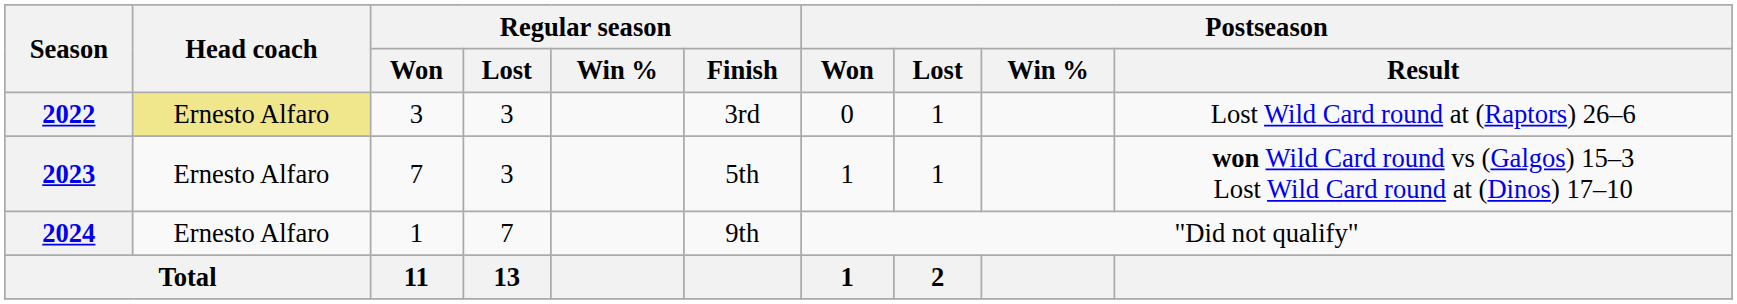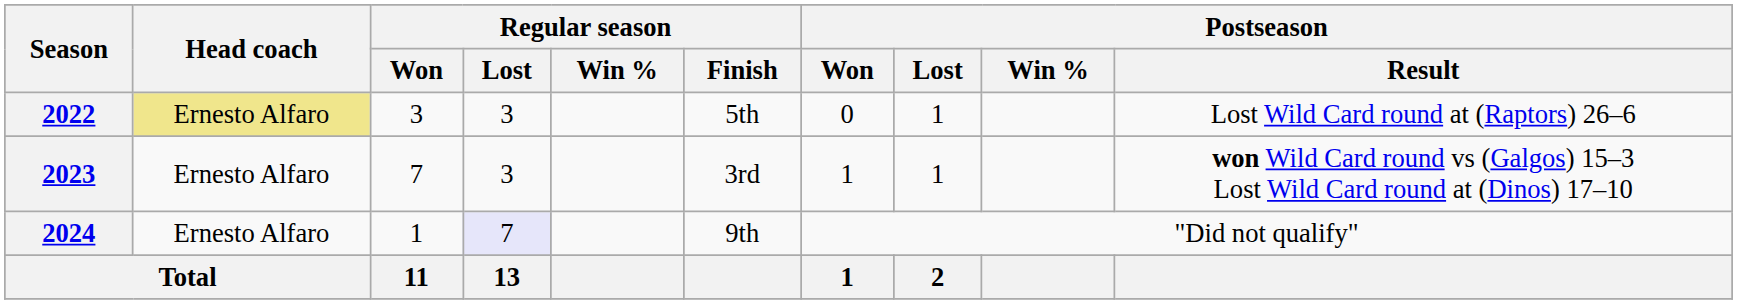 <table class="wikitable" style="font-size: 95%; text-align:center; width:65em">
 <tr>
 <th rowspan="2">Season</th>
 <th rowspan="2">Head coach</th>
 <th colspan="4">Regular season</th>
 <th colspan="4">Postseason</th>
 </tr>
 <tr>
 <th>Won</th>
 <th>Lost</th>
 <th>Win %</th>
 <th>Finish</th>
 <th>Won</th>
 <th>Lost</th>
 <th>Win %</th>
 <th>Result</th>
 </tr>
 <tr>
 <th><a href='#'>2022</a></th>
 <td style="background: khaki;">Ernesto Alfaro</td>
 <td>3</td>
 <td>3</td>
 <td></td>
-<td>3rd </td>
+<td>5th </td>
 <td>0</td>
 <td>1</td>
 <td></td>
 <td>Lost <a href='#'>Wild Card round</a> at (<a href='#'>Raptors</a>) 26–6</td>
 </tr>
 <tr>
 <th><a href='#'>2023</a></th>
 <td>Ernesto Alfaro</td>
 <td>7</td>
 <td>3</td>
 <td></td>
-<td>5th </td>
+<td>3rd </td>
 <td>1</td>
 <td>1</td>
 <td></td>
 <td><strong>won</strong> <a href='#'>Wild Card round</a> vs (<a href='#'>Galgos</a>) 15–3<br>Lost <a href='#'>Wild Card round</a> at (<a href='#'>Dinos</a>) 17–10</td>
 </tr>
 <tr>
 <th><a href='#'>2024</a></th>
 <td>Ernesto Alfaro</td>
 <td>1</td>
-<td>7</td>
+<td style="background: lavender;">7</td>
 <td></td>
 <td>9th </td>
 <td colspan= "4">"Did not qualify"</td>
 </tr>
 <tr>
 <th colspan="2">Total</th>
 <th>11</th>
 <th>13</th>
 <th></th>
 <th></th>
 <th>1</th>
 <th>2</th>
 <th></th>
 <th></th>
 </tr>
 </table>
